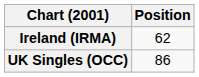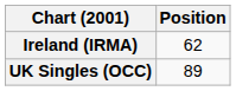 <table class="wikitable plainrowheaders" style="text-align:center">
 <tr>
 <th scope="col">Chart (2001)</th>
 <th scope="col">Position</th>
 </tr>
 <tr>
 <th scope="row">Ireland (IRMA)</th>
 <td>62</td>
 </tr>
 <tr>
 <th scope="row">UK Singles (OCC)</th>
-<td>86</td>
+<td>89</td>
 </tr>
 </table>
